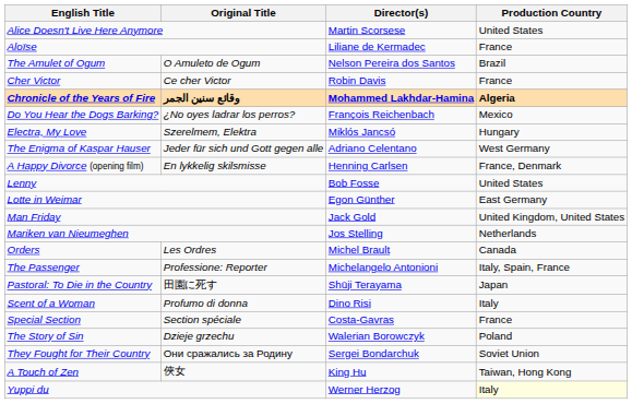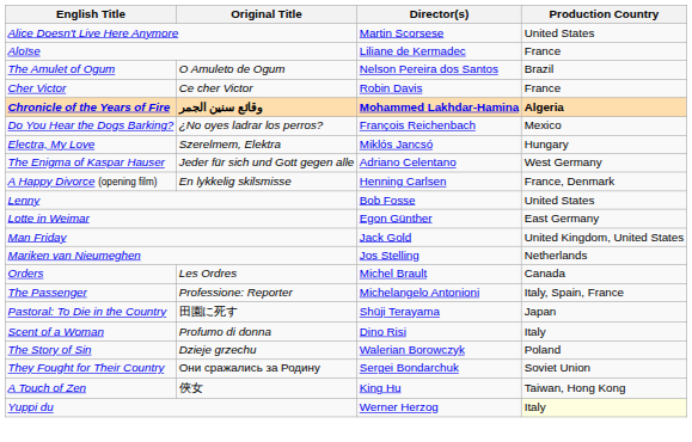 <table class="wikitable">
 <tr>
 <th>English Title</th>
 <th>Original Title</th>
 <th>Director(s)</th>
 <th>Production Country</th>
 </tr>
 <tr>
 <td colspan="2"><em><a href='#'>Alice Doesn't Live Here Anymore</a></em></td>
 <td><a href='#'>Martin Scorsese</a></td>
 <td>United States</td>
 </tr>
 <tr>
 <td colspan="2"><em><a href='#'>Aloïse</a></em></td>
 <td><a href='#'>Liliane de Kermadec</a></td>
 <td>France</td>
 </tr>
 <tr>
 <td><em><a href='#'>The Amulet of Ogum</a></em></td>
 <td><em>O Amuleto de Ogum</em></td>
 <td><a href='#'>Nelson Pereira dos Santos</a></td>
 <td>Brazil</td>
 </tr>
 <tr>
 <td><em><a href='#'>Cher Victor</a></em></td>
 <td><em>Ce cher Victor</em></td>
 <td><a href='#'>Robin Davis</a></td>
 <td>France</td>
 </tr>
 <tr style="background:#FFDEAD;">
 <td><strong><em><a href='#'>Chronicle of the Years of Fire</a></em></strong></td>
 <td><strong>وقائع سنين الجمر</strong></td>
 <td><strong><a href='#'>Mohammed Lakhdar-Hamina</a></strong></td>
 <td><strong>Algeria</strong></td>
 </tr>
 <tr>
 <td><em><a href='#'>Do You Hear the Dogs Barking?</a></em></td>
 <td><em>¿No oyes ladrar los perros?</em></td>
 <td><a href='#'>François Reichenbach</a></td>
 <td>Mexico</td>
 </tr>
 <tr>
 <td><em><a href='#'>Electra, My Love</a></em></td>
 <td><em>Szerelmem, Elektra</em></td>
 <td><a href='#'>Miklós Jancsó</a></td>
 <td>Hungary</td>
 </tr>
 <tr>
 <td><em><a href='#'>The Enigma of Kaspar Hauser</a></em></td>
 <td><em>Jeder für sich und Gott gegen alle</em></td>
 <td><a href='#'>Adriano Celentano</a></td>
 <td>West Germany</td>
 </tr>
 <tr>
 <td><em><a href='#'>A Happy Divorce</a></em> <small>(opening film)</small></td>
 <td><em>En lykkelig skilsmisse</em></td>
 <td><a href='#'>Henning Carlsen</a></td>
 <td>France, Denmark</td>
 </tr>
 <tr>
 <td colspan="2"><em><a href='#'>Lenny</a></em></td>
 <td><a href='#'>Bob Fosse</a></td>
 <td>United States</td>
 </tr>
 <tr>
 <td colspan="2"><em><a href='#'>Lotte in Weimar</a></em></td>
 <td><a href='#'>Egon Günther</a></td>
 <td>East Germany</td>
 </tr>
 <tr>
 <td colspan="2"><a href='#'><em>Man Friday</em></a></td>
 <td><a href='#'>Jack Gold</a></td>
 <td>United Kingdom, United States</td>
 </tr>
 <tr>
 <td colspan="2"><em><a href='#'>Mariken van Nieumeghen</a></em></td>
 <td><a href='#'>Jos Stelling</a></td>
 <td>Netherlands</td>
 </tr>
 <tr>
 <td><em><a href='#'>Orders</a></em></td>
 <td><em>Les Ordres</em></td>
 <td><a href='#'>Michel Brault</a></td>
 <td>Canada</td>
 </tr>
 <tr>
 <td><em><a href='#'>The Passenger</a></em></td>
 <td><em>Professione: Reporter</em></td>
 <td><a href='#'>Michelangelo Antonioni</a></td>
 <td>Italy, Spain, France</td>
 </tr>
 <tr>
 <td><em><a href='#'>Pastoral: To Die in the Country</a></em></td>
 <td>田園に死す</td>
 <td><a href='#'>Shūji Terayama</a></td>
 <td>Japan</td>
 </tr>
 <tr>
 <td><em><a href='#'>Scent of a Woman</a></em></td>
 <td><em>Profumo di donna</em></td>
 <td><a href='#'>Dino Risi</a></td>
 <td>Italy</td>
 </tr>
 <tr>
-<td><em><a href='#'>Special Section</a></em></td>
-<td><em>Section spéciale</em></td>
-<td><a href='#'>Costa-Gavras</a></td>
-<td>France</td>
-</tr>
-<tr>
 <td><em><a href='#'>The Story of Sin</a></em></td>
 <td><em>Dzieje grzechu</em></td>
 <td><a href='#'>Walerian Borowczyk</a></td>
 <td>Poland</td>
 </tr>
 <tr>
 <td><em><a href='#'>They Fought for Their Country</a></em></td>
 <td>Они сражались за Родину</td>
 <td><a href='#'>Sergei Bondarchuk</a></td>
 <td>Soviet Union</td>
 </tr>
 <tr>
 <td><em><a href='#'>A Touch of Zen</a></em></td>
 <td>俠女</td>
 <td><a href='#'>King Hu</a></td>
 <td>Taiwan, Hong Kong</td>
 </tr>
 <tr>
 <td colspan="2"><em><a href='#'>Yuppi du</a></em></td>
 <td><a href='#'>Werner Herzog</a></td>
 <td style="background: lightyellow;">Italy</td>
 </tr>
 </table>
